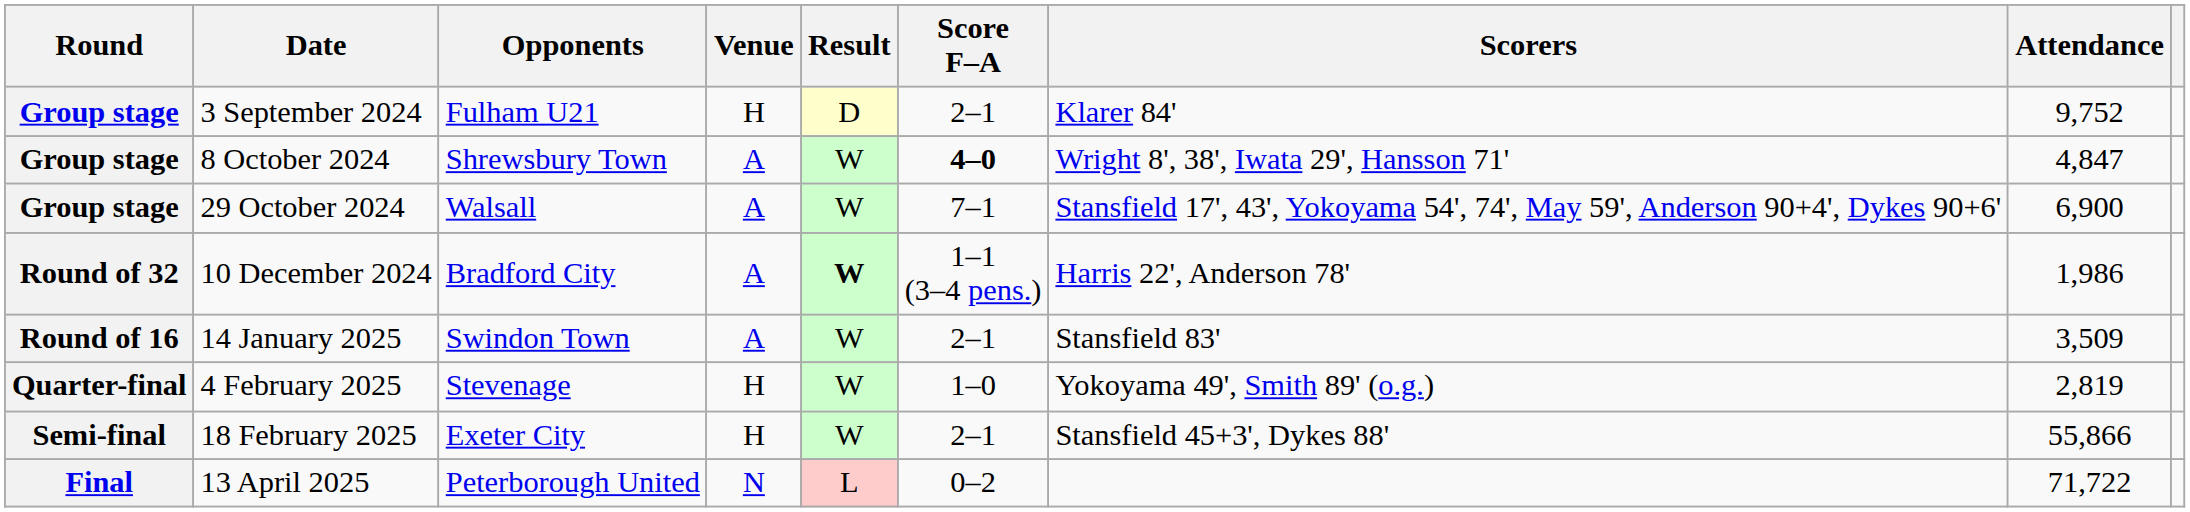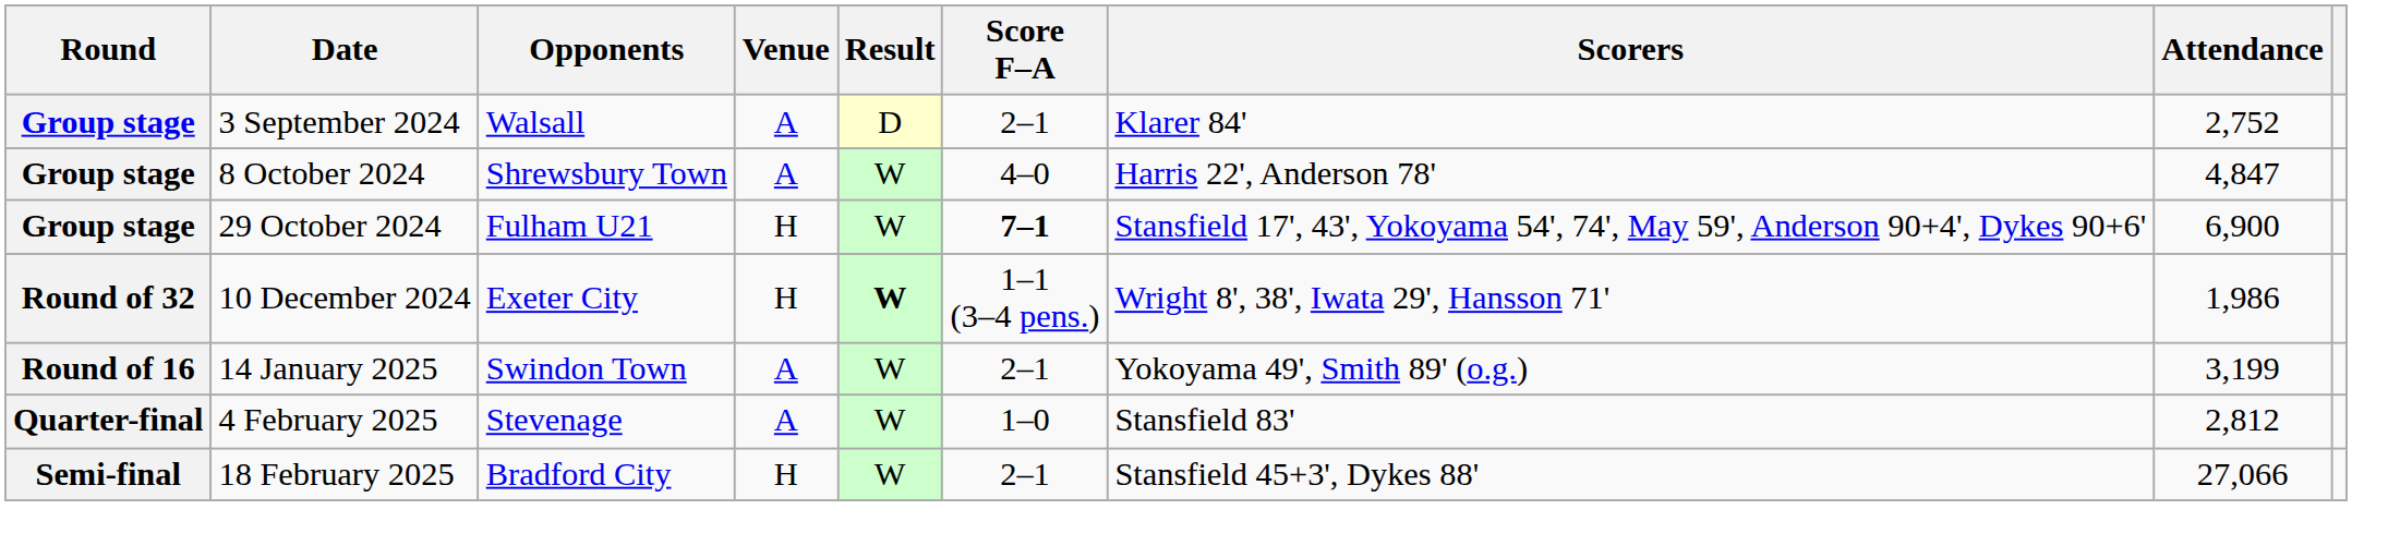 <table class="wikitable plainrowheaders" style=text-align:center>
 <tr>
 <th scope=col>Round</th>
 <th scope=col>Date</th>
 <th scope=col>Opponents</th>
 <th scope=col>Venue</th>
 <th scope=col>Result</th>
 <th scope=col>Score<br>F–A</th>
 <th scope=col>Scorers</th>
 <th scope=col>Attendance</th>
 <th scope=col></th>
 </tr>
 <tr>
 <th scope=row><a href='#'>Group stage</a></th>
 <td style=text-align:left>3 September 2024</td>
-<td style="text-align:left"><a href='#'>Fulham U21</a></td>
-<td>H</td>
+<td style=text-align:left><a href='#'>Walsall</a></td>
+<td><a href='#'>A</a></td>
 <td style=background:#ffc>D</td>
 <td>2–1</td>
 <td style=text-align:left><a href='#'>Klarer</a> 84'</td>
-<td>9,752</td>
+<td>2,752</td>
 <td></td>
 </tr>
 <tr>
 <th scope=row>Group stage</th>
 <td style=text-align:left>8 October 2024</td>
 <td style=text-align:left><a href='#'>Shrewsbury Town</a></td>
 <td><a href='#'>A</a></td>
 <td style=background:#cfc>W</td>
-<td><strong>4–0</strong></td>
-<td style=text-align:left><a href='#'>Wright</a> 8', 38', <a href='#'>Iwata</a> 29', <a href='#'>Hansson</a> 71'</td>
+<td>4–0</td>
+<td style="text-align:left"><a href='#'>Harris</a> 22', Anderson 78'</td>
 <td>4,847</td>
 <td></td>
 </tr>
 <tr>
 <th scope=row>Group stage</th>
 <td style=text-align:left>29 October 2024</td>
-<td style=text-align:left><a href='#'>Walsall</a></td>
-<td><a href='#'>A</a></td>
+<td style="text-align:left"><a href='#'>Fulham U21</a></td>
+<td>H</td>
 <td style=background:#cfc>W</td>
-<td>7–1</td>
+<td><strong>7–1</strong></td>
 <td style="text-align:left"><a href='#'>Stansfield</a> 17', 43', <a href='#'>Yokoyama</a> 54', 74', <a href='#'>May</a> 59', <a href='#'>Anderson</a> 90+4', <a href='#'>Dykes</a> 90+6'</td>
 <td>6,900</td>
 <td></td>
 </tr>
 <tr>
 <th scope=row>Round of 32</th>
 <td style=text-align:left>10 December 2024</td>
-<td style="text-align:left"><a href='#'>Bradford City</a></td>
-<td><a href='#'>A</a></td>
+<td style="text-align:left"><a href='#'>Exeter City</a></td>
+<td>H</td>
 <td style=background:#cfc><strong>W</strong></td>
 <td>1–1<br>(3–4 <a href='#'>pens.</a>)</td>
-<td style="text-align:left"><a href='#'>Harris</a> 22', Anderson 78'</td>
+<td style=text-align:left><a href='#'>Wright</a> 8', 38', <a href='#'>Iwata</a> 29', <a href='#'>Hansson</a> 71'</td>
 <td>1,986</td>
 <td></td>
 </tr>
 <tr>
 <th scope=row>Round of 16</th>
 <td style=text-align:left>14 January 2025</td>
 <td style="text-align:left"><a href='#'>Swindon Town</a></td>
 <td><a href='#'>A</a></td>
 <td style=background:#cfc>W</td>
 <td>2–1</td>
-<td style="text-align:left">Stansfield 83'</td>
-<td>3,509</td>
+<td style="text-align:left">Yokoyama 49', <a href='#'>Smith</a> 89' (<a href='#'>o.g.</a>)</td>
+<td>3,199</td>
 <td></td>
 </tr>
 <tr>
 <th scope=row>Quarter-final</th>
 <td style=text-align:left>4 February 2025</td>
 <td style="text-align:left"><a href='#'>Stevenage</a></td>
-<td>H</td>
+<td><a href='#'>A</a></td>
 <td style=background:#cfc>W</td>
 <td>1–0</td>
-<td style="text-align:left">Yokoyama 49', <a href='#'>Smith</a> 89' (<a href='#'>o.g.</a>)</td>
-<td>2,819</td>
+<td style="text-align:left">Stansfield 83'</td>
+<td>2,812</td>
 <td></td>
 </tr>
 <tr>
 <th scope=row>Semi-final</th>
 <td style=text-align:left>18 February 2025</td>
-<td style="text-align:left"><a href='#'>Exeter City</a></td>
+<td style="text-align:left"><a href='#'>Bradford City</a></td>
 <td>H</td>
 <td style=background:#cfc>W</td>
 <td>2–1</td>
 <td style="text-align:left">Stansfield 45+3', Dykes 88'</td>
-<td>55,866</td>
-<td></td>
-</tr>
-<tr>
-<th scope=row><a href='#'>Final</a></th>
-<td style=text-align:left>13 April 2025</td>
-<td style="text-align:left"><a href='#'>Peterborough United</a></td>
-<td><a href='#'>N</a></td>
-<td style=background:#fcc>L</td>
-<td>0–2</td>
-<td></td>
-<td>71,722</td>
+<td>27,066</td>
 <td></td>
 </tr>
 </table>
